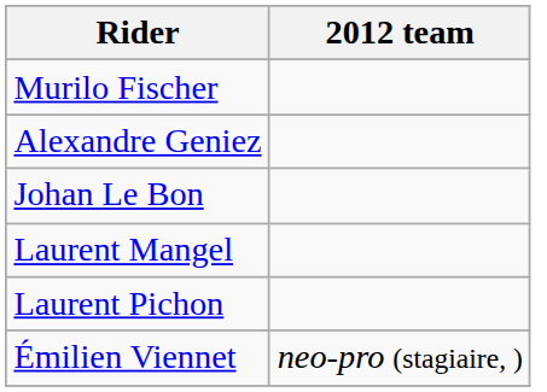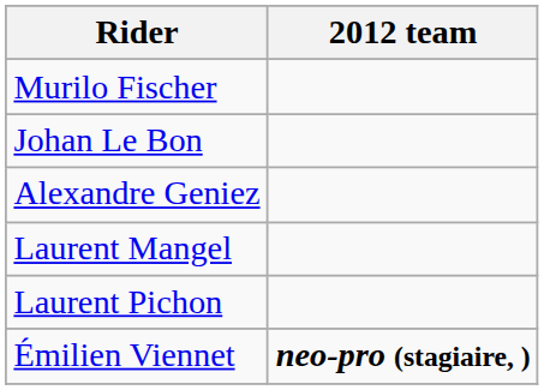 <table class="wikitable">
 <tr>
 <th>Rider</th>
 <th>2012 team</th>
 </tr>
 <tr>
 <td><a href='#'>Murilo Fischer</a></td>
 <td></td>
 </tr>
 <tr>
-<td><a href='#'>Alexandre Geniez</a></td>
+<td><a href='#'>Johan Le Bon</a></td>
 <td></td>
 </tr>
 <tr>
-<td><a href='#'>Johan Le Bon</a></td>
+<td><a href='#'>Alexandre Geniez</a></td>
 <td></td>
 </tr>
 <tr>
 <td><a href='#'>Laurent Mangel</a></td>
 <td></td>
 </tr>
 <tr>
 <td><a href='#'>Laurent Pichon</a></td>
 <td></td>
 </tr>
 <tr>
 <td><a href='#'>Émilien Viennet</a></td>
-<td><em>neo-pro</em> <small>(stagiaire, )</small></td>
+<td><strong><em>neo-pro</em> <small>(stagiaire, )</small></strong></td>
 </tr>
 </table>
